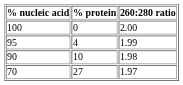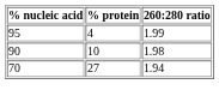 <table border=1>
 <tr>
 <th>% nucleic acid</th>
 <th>% protein</th>
 <th>260:280 ratio</th>
-</tr>
-<tr>
-<td>100</td>
-<td>0</td>
-<td>2.00</td>
 </tr>
 <tr>
 <td>95</td>
 <td>4</td>
 <td>1.99</td>
 </tr>
 <tr>
 <td>90</td>
 <td>10</td>
 <td>1.98</td>
 </tr>
 <tr>
 <td>70</td>
 <td>27</td>
-<td>1.97</td>
+<td>1.94</td>
 </tr>
 </table>
